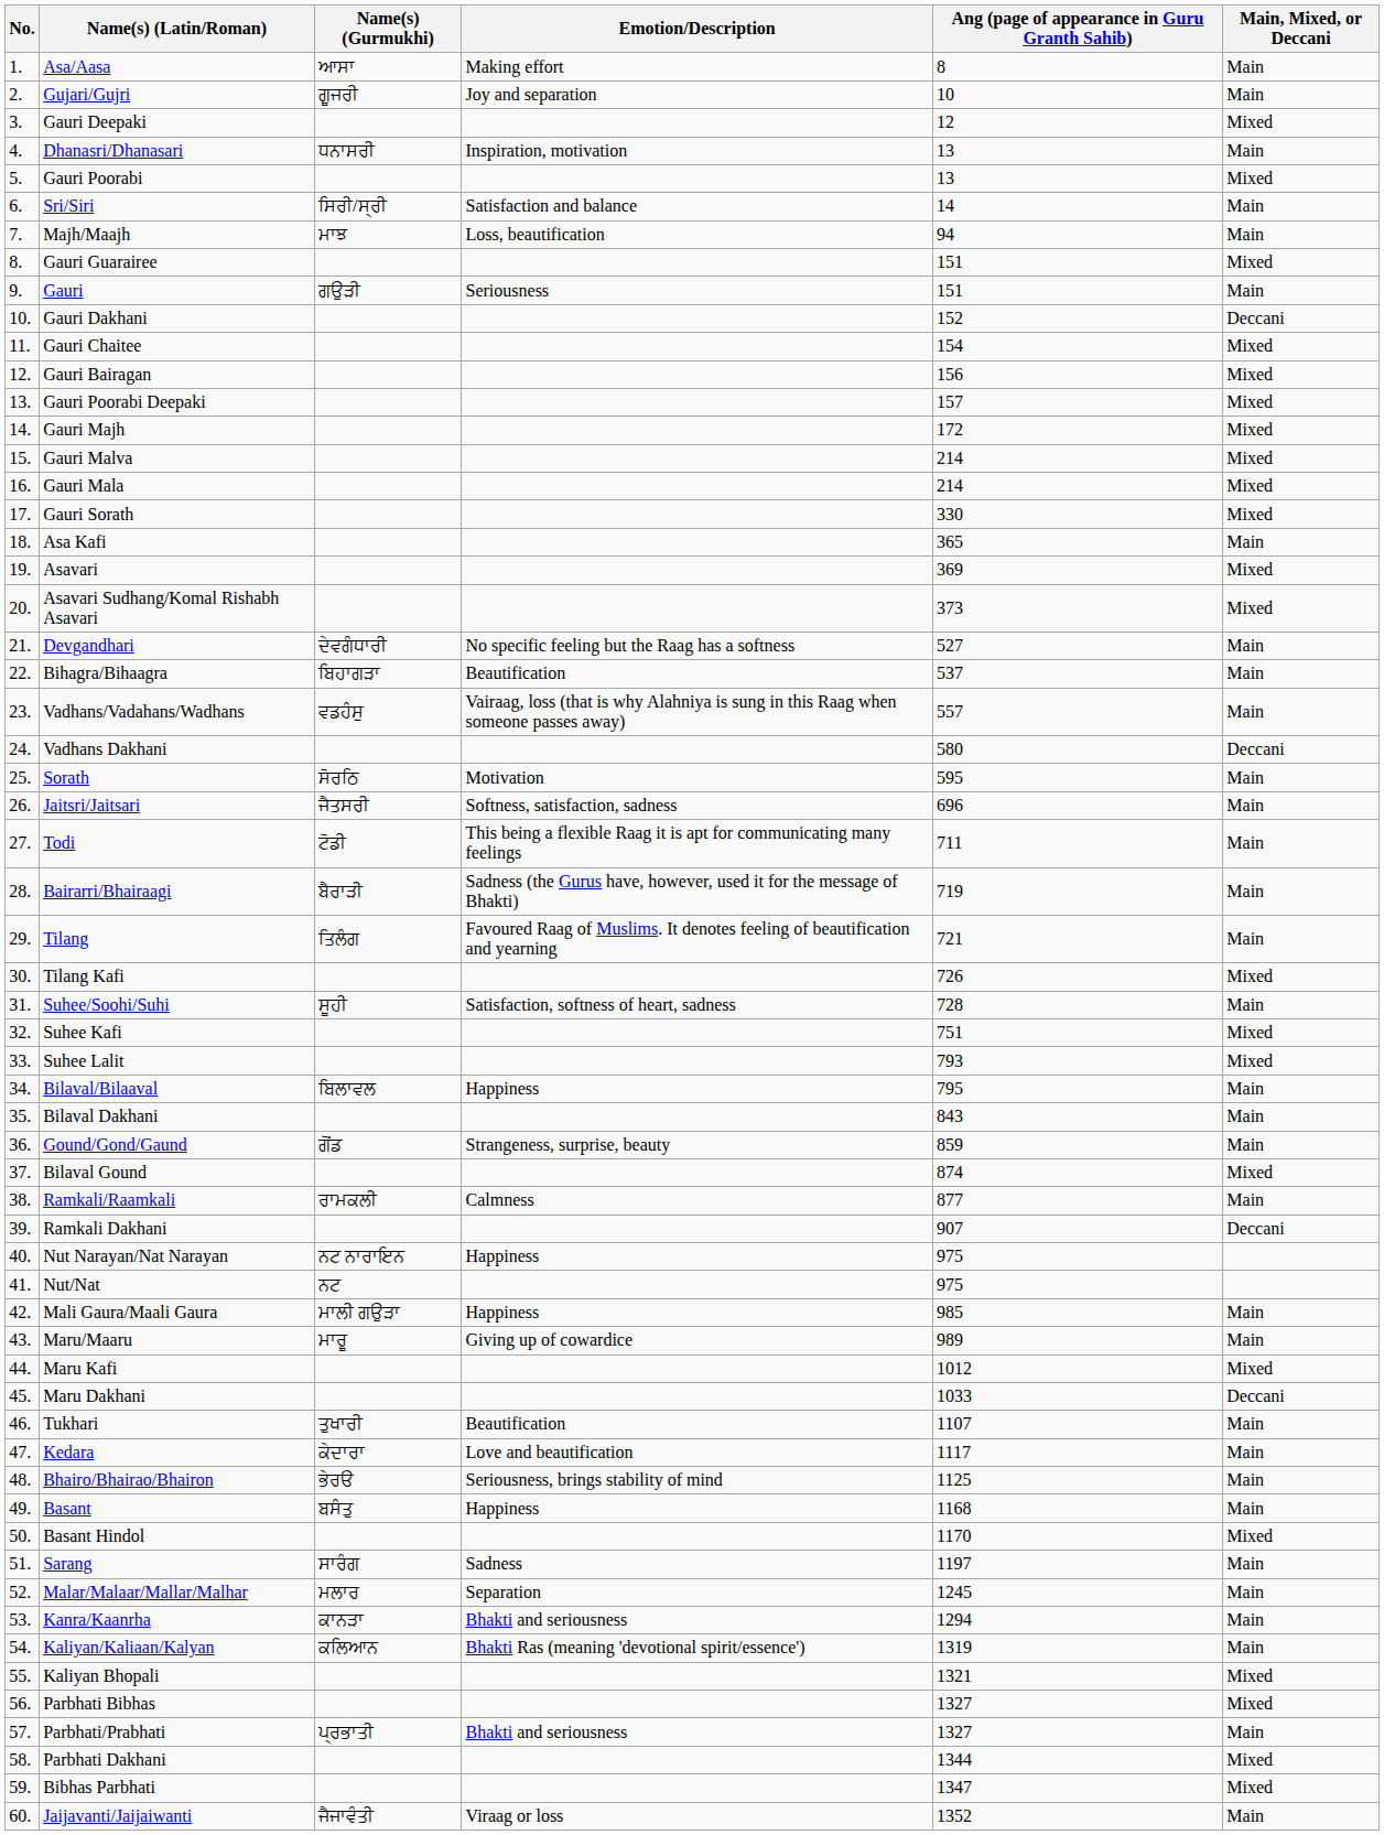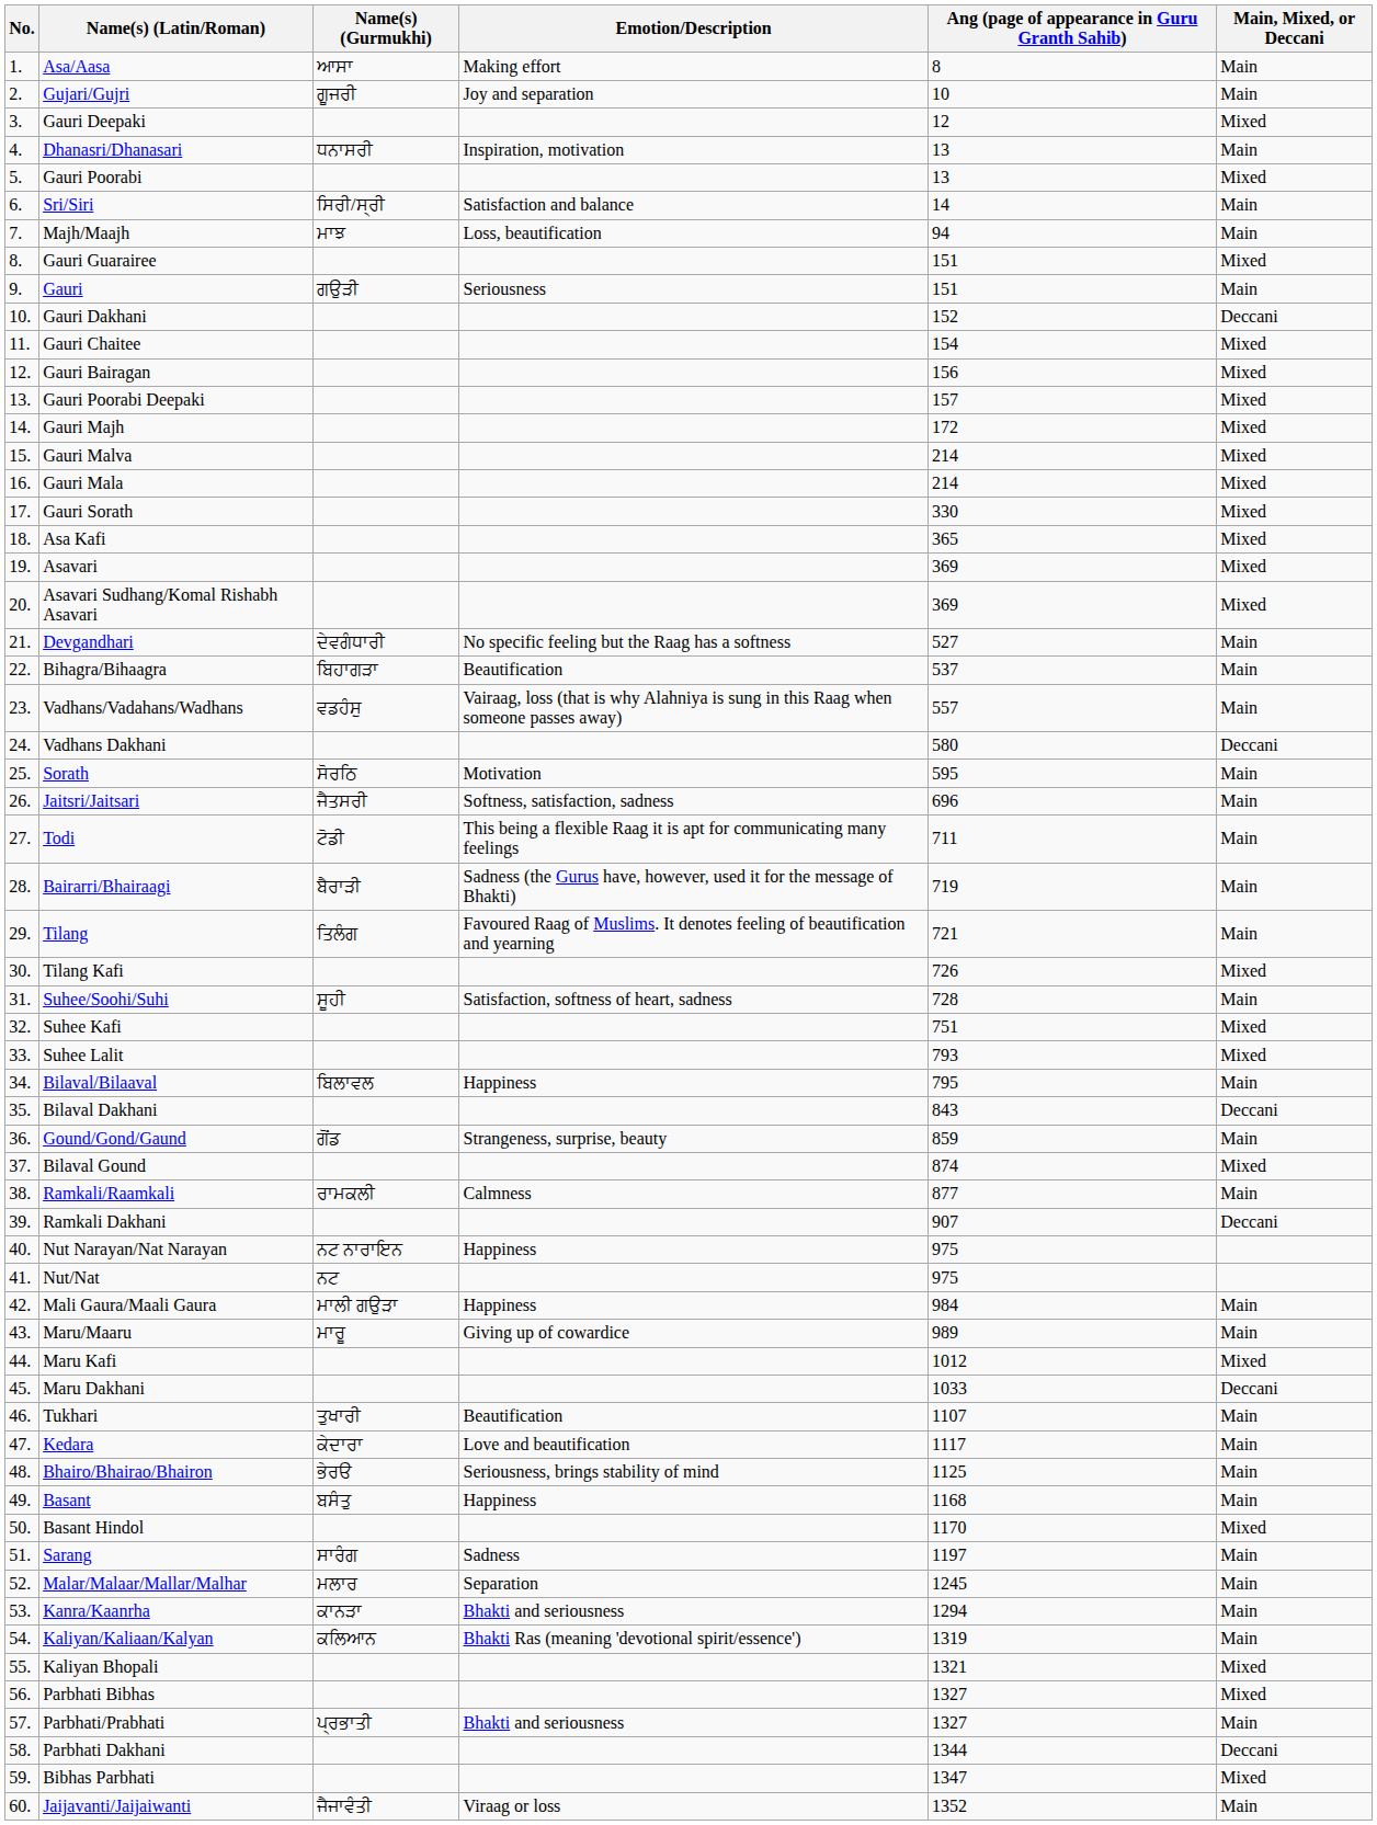 <table class="wikitable">
 <tr>
 <th>No.</th>
 <th>Name(s) (Latin/Roman)</th>
 <th>Name(s) (Gurmukhi)</th>
 <th>Emotion/Description</th>
 <th>Ang (page of appearance in <a href='#'>Guru Granth Sahib</a>)</th>
 <th>Main, Mixed, or Deccani</th>
 </tr>
 <tr>
 <td>1.</td>
 <td><a href='#'>Asa/Aasa</a></td>
 <td>ਆਸਾ</td>
 <td>Making effort</td>
 <td>8</td>
 <td>Main</td>
 </tr>
 <tr>
 <td>2.</td>
 <td><a href='#'>Gujari/Gujri</a></td>
 <td>ਗੂਜਰੀ</td>
 <td>Joy and separation</td>
 <td>10</td>
 <td>Main</td>
 </tr>
 <tr>
 <td>3.</td>
 <td>Gauri Deepaki</td>
 <td></td>
 <td></td>
 <td>12</td>
 <td>Mixed</td>
 </tr>
 <tr>
 <td>4.</td>
 <td><a href='#'>Dhanasri/Dhanasari</a></td>
 <td>ਧਨਾਸਰੀ</td>
 <td>Inspiration, motivation</td>
 <td>13</td>
 <td>Main</td>
 </tr>
 <tr>
 <td>5.</td>
 <td>Gauri Poorabi</td>
 <td></td>
 <td></td>
 <td>13</td>
 <td>Mixed</td>
 </tr>
 <tr>
 <td>6.</td>
 <td><a href='#'>Sri/Siri</a></td>
 <td>ਸਿਰੀ/ਸ੍ਰੀ</td>
 <td>Satisfaction and balance</td>
 <td>14</td>
 <td>Main</td>
 </tr>
 <tr>
 <td>7.</td>
 <td>Majh/Maajh</td>
 <td>ਮਾਝ</td>
 <td>Loss, beautification</td>
 <td>94</td>
 <td>Main</td>
 </tr>
 <tr>
 <td>8.</td>
 <td>Gauri Guarairee</td>
 <td></td>
 <td></td>
 <td>151</td>
 <td>Mixed</td>
 </tr>
 <tr>
 <td>9.</td>
 <td><a href='#'>Gauri</a></td>
 <td>ਗਉੜੀ</td>
 <td>Seriousness</td>
 <td>151</td>
 <td>Main</td>
 </tr>
 <tr>
 <td>10.</td>
 <td>Gauri Dakhani</td>
 <td></td>
 <td></td>
 <td>152</td>
 <td>Deccani</td>
 </tr>
 <tr>
 <td>11.</td>
 <td>Gauri Chaitee</td>
 <td></td>
 <td></td>
 <td>154</td>
 <td>Mixed</td>
 </tr>
 <tr>
 <td>12.</td>
 <td>Gauri Bairagan</td>
 <td></td>
 <td></td>
 <td>156</td>
 <td>Mixed</td>
 </tr>
 <tr>
 <td>13.</td>
 <td>Gauri Poorabi Deepaki</td>
 <td></td>
 <td></td>
 <td>157</td>
 <td>Mixed</td>
 </tr>
 <tr>
 <td>14.</td>
 <td>Gauri Majh</td>
 <td></td>
 <td></td>
 <td>172</td>
 <td>Mixed</td>
 </tr>
 <tr>
 <td>15.</td>
 <td>Gauri Malva</td>
 <td></td>
 <td></td>
 <td>214</td>
 <td>Mixed</td>
 </tr>
 <tr>
 <td>16.</td>
 <td>Gauri Mala</td>
 <td></td>
 <td></td>
 <td>214</td>
 <td>Mixed</td>
 </tr>
 <tr>
 <td>17.</td>
 <td>Gauri Sorath</td>
 <td></td>
 <td></td>
 <td>330</td>
 <td>Mixed</td>
 </tr>
 <tr>
 <td>18.</td>
 <td>Asa Kafi</td>
 <td></td>
 <td></td>
 <td>365</td>
-<td>Main</td>
+<td>Mixed</td>
 </tr>
 <tr>
 <td>19.</td>
 <td>Asavari</td>
 <td></td>
 <td></td>
 <td>369</td>
 <td>Mixed</td>
 </tr>
 <tr>
 <td>20.</td>
 <td>Asavari Sudhang/Komal Rishabh Asavari</td>
 <td></td>
 <td></td>
-<td>373</td>
+<td>369</td>
 <td>Mixed</td>
 </tr>
 <tr>
 <td>21.</td>
 <td><a href='#'>Devgandhari</a></td>
 <td>ਦੇਵਗੰਧਾਰੀ</td>
 <td>No specific feeling but the Raag has a softness</td>
 <td>527</td>
 <td>Main</td>
 </tr>
 <tr>
 <td>22.</td>
 <td>Bihagra/Bihaagra</td>
 <td>ਬਿਹਾਗੜਾ</td>
 <td>Beautification</td>
 <td>537</td>
 <td>Main</td>
 </tr>
 <tr>
 <td>23.</td>
 <td>Vadhans/Vadahans/Wadhans</td>
 <td>ਵਡਹੰਸੁ</td>
 <td>Vairaag, loss (that is why Alahniya is sung in this Raag when someone passes away)</td>
 <td>557</td>
 <td>Main</td>
 </tr>
 <tr>
 <td>24.</td>
 <td>Vadhans Dakhani</td>
 <td></td>
 <td></td>
 <td>580</td>
 <td>Deccani</td>
 </tr>
 <tr>
 <td>25.</td>
 <td><a href='#'>Sorath</a></td>
 <td>ਸੋਰਠਿ</td>
 <td>Motivation</td>
 <td>595</td>
 <td>Main</td>
 </tr>
 <tr>
 <td>26.</td>
 <td><a href='#'>Jaitsri/Jaitsari</a></td>
 <td>ਜੈਤਸਰੀ</td>
 <td>Softness, satisfaction, sadness</td>
 <td>696</td>
 <td>Main</td>
 </tr>
 <tr>
 <td>27.</td>
 <td><a href='#'>Todi</a></td>
 <td>ਟੋਡੀ</td>
 <td>This being a flexible Raag it is apt for communicating many feelings</td>
 <td>711</td>
 <td>Main</td>
 </tr>
 <tr>
 <td>28.</td>
 <td><a href='#'>Bairarri/Bhairaagi</a></td>
 <td>ਬੈਰਾੜੀ</td>
 <td>Sadness (the <a href='#'>Gurus</a> have, however, used it for the message of Bhakti)</td>
 <td>719</td>
 <td>Main</td>
 </tr>
 <tr>
 <td>29.</td>
 <td><a href='#'>Tilang</a></td>
 <td>ਤਿਲੰਗ</td>
 <td>Favoured Raag of <a href='#'>Muslims</a>. It denotes feeling of beautification and yearning</td>
 <td>721</td>
 <td>Main</td>
 </tr>
 <tr>
 <td>30.</td>
 <td>Tilang Kafi</td>
 <td></td>
 <td></td>
 <td>726</td>
 <td>Mixed</td>
 </tr>
 <tr>
 <td>31.</td>
 <td><a href='#'>Suhee/Soohi/Suhi</a></td>
 <td>ਸੂਹੀ</td>
 <td>Satisfaction, softness of heart, sadness</td>
 <td>728</td>
 <td>Main</td>
 </tr>
 <tr>
 <td>32.</td>
 <td>Suhee Kafi</td>
 <td></td>
 <td></td>
 <td>751</td>
 <td>Mixed</td>
 </tr>
 <tr>
 <td>33.</td>
 <td>Suhee Lalit</td>
 <td></td>
 <td></td>
 <td>793</td>
 <td>Mixed</td>
 </tr>
 <tr>
 <td>34.</td>
 <td><a href='#'>Bilaval/Bilaaval</a></td>
 <td>ਬਿਲਾਵਲ</td>
 <td>Happiness</td>
 <td>795</td>
 <td>Main</td>
 </tr>
 <tr>
 <td>35.</td>
 <td>Bilaval Dakhani</td>
 <td></td>
 <td></td>
 <td>843</td>
-<td>Main</td>
+<td>Deccani</td>
 </tr>
 <tr>
 <td>36.</td>
 <td><a href='#'>Gound/Gond/Gaund</a></td>
 <td>ਗੋਂਡ</td>
 <td>Strangeness, surprise, beauty</td>
 <td>859</td>
 <td>Main</td>
 </tr>
 <tr>
 <td>37.</td>
 <td>Bilaval Gound</td>
 <td></td>
 <td></td>
 <td>874</td>
 <td>Mixed</td>
 </tr>
 <tr>
 <td>38.</td>
 <td><a href='#'>Ramkali/Raamkali</a></td>
 <td>ਰਾਮਕਲੀ</td>
 <td>Calmness</td>
 <td>877</td>
 <td>Main</td>
 </tr>
 <tr>
 <td>39.</td>
 <td>Ramkali Dakhani</td>
 <td></td>
 <td></td>
 <td>907</td>
 <td>Deccani</td>
 </tr>
 <tr>
 <td>40.</td>
 <td>Nut Narayan/Nat Narayan</td>
 <td>ਨਟ ਨਾਰਾਇਨ</td>
 <td>Happiness</td>
 <td>975</td>
 <td></td>
 </tr>
 <tr>
 <td>41.</td>
 <td>Nut/Nat</td>
 <td>ਨਟ</td>
 <td></td>
 <td>975</td>
 <td></td>
 </tr>
 <tr>
 <td>42.</td>
 <td>Mali Gaura/Maali Gaura</td>
 <td>ਮਾਲੀ ਗਉੜਾ</td>
 <td>Happiness</td>
-<td>985</td>
+<td>984</td>
 <td>Main</td>
 </tr>
 <tr>
 <td>43.</td>
 <td>Maru/Maaru</td>
 <td>ਮਾਰੂ</td>
 <td>Giving up of cowardice</td>
 <td>989</td>
 <td>Main</td>
 </tr>
 <tr>
 <td>44.</td>
 <td>Maru Kafi</td>
 <td></td>
 <td></td>
 <td>1012</td>
 <td>Mixed</td>
 </tr>
 <tr>
 <td>45.</td>
 <td>Maru Dakhani</td>
 <td></td>
 <td></td>
 <td>1033</td>
 <td>Deccani</td>
 </tr>
 <tr>
 <td>46.</td>
 <td>Tukhari</td>
 <td>ਤੁਖਾਰੀ</td>
 <td>Beautification</td>
 <td>1107</td>
 <td>Main</td>
 </tr>
 <tr>
 <td>47.</td>
 <td><a href='#'>Kedara</a></td>
 <td>ਕੇਦਾਰਾ</td>
 <td>Love and beautification</td>
 <td>1117</td>
 <td>Main</td>
 </tr>
 <tr>
 <td>48.</td>
 <td><a href='#'>Bhairo/Bhairao/Bhairon</a></td>
 <td>ਭੇਰੳ</td>
 <td>Seriousness, brings stability of mind</td>
 <td>1125</td>
 <td>Main</td>
 </tr>
 <tr>
 <td>49.</td>
 <td><a href='#'>Basant</a></td>
 <td>ਬਸੰਤੁ</td>
 <td>Happiness</td>
 <td>1168</td>
 <td>Main</td>
 </tr>
 <tr>
 <td>50.</td>
 <td>Basant Hindol</td>
 <td></td>
 <td></td>
 <td>1170</td>
 <td>Mixed</td>
 </tr>
 <tr>
 <td>51.</td>
 <td><a href='#'>Sarang</a></td>
 <td>ਸਾਰੰਗ</td>
 <td>Sadness</td>
 <td>1197</td>
 <td>Main</td>
 </tr>
 <tr>
 <td>52.</td>
 <td><a href='#'>Malar/Malaar/Mallar/Malhar</a></td>
 <td>ਮਲਾਰ</td>
 <td>Separation</td>
 <td>1245</td>
 <td>Main</td>
 </tr>
 <tr>
 <td>53.</td>
 <td><a href='#'>Kanra/Kaanrha</a></td>
 <td>ਕਾਨੜਾ</td>
 <td><a href='#'>Bhakti</a> and seriousness</td>
 <td>1294</td>
 <td>Main</td>
 </tr>
 <tr>
 <td>54.</td>
 <td><a href='#'>Kaliyan/Kaliaan/Kalyan</a></td>
 <td>ਕਲਿਆਨ</td>
 <td><a href='#'>Bhakti</a> Ras (meaning 'devotional spirit/essence')</td>
 <td>1319</td>
 <td>Main</td>
 </tr>
 <tr>
 <td>55.</td>
 <td>Kaliyan Bhopali</td>
 <td></td>
 <td></td>
 <td>1321</td>
 <td>Mixed</td>
 </tr>
 <tr>
 <td>56.</td>
 <td>Parbhati Bibhas</td>
 <td></td>
 <td></td>
 <td>1327</td>
 <td>Mixed</td>
 </tr>
 <tr>
 <td>57.</td>
 <td>Parbhati/Prabhati</td>
 <td>ਪ੍ਰਭਾਤੀ</td>
 <td><a href='#'>Bhakti</a> and seriousness</td>
 <td>1327</td>
 <td>Main</td>
 </tr>
 <tr>
 <td>58.</td>
 <td>Parbhati Dakhani</td>
 <td></td>
 <td></td>
 <td>1344</td>
-<td>Mixed</td>
+<td>Deccani</td>
 </tr>
 <tr>
 <td>59.</td>
 <td>Bibhas Parbhati</td>
 <td></td>
 <td></td>
 <td>1347</td>
 <td>Mixed</td>
 </tr>
 <tr>
 <td>60.</td>
 <td><a href='#'>Jaijavanti/Jaijaiwanti</a></td>
 <td>ਜੈਜਾਵੰਤੀ</td>
 <td>Viraag or loss</td>
 <td>1352</td>
 <td>Main</td>
 </tr>
 </table>
